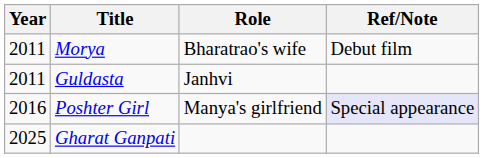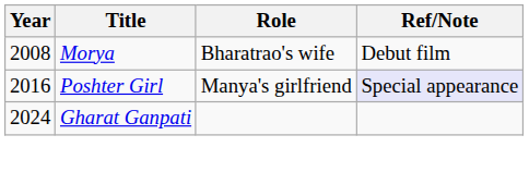 <table class="wikitable">
 <tr>
 <th>Year</th>
 <th>Title</th>
 <th>Role</th>
 <th>Ref/Note</th>
 </tr>
 <tr>
-<td>2011</td>
+<td>2008</td>
 <td><em><a href='#'>Morya</a></em></td>
 <td>Bharatrao's wife</td>
 <td>Debut film</td>
-</tr>
-<tr>
-<td>2011</td>
-<td><em><a href='#'>Guldasta</a></em></td>
-<td>Janhvi</td>
-<td></td>
 </tr>
 <tr>
 <td>2016</td>
 <td><em><a href='#'>Poshter Girl</a></em></td>
 <td>Manya's girlfriend</td>
 <td style="background: lavender;">Special appearance</td>
 </tr>
 <tr>
-<td>2025</td>
+<td>2024</td>
 <td><em><a href='#'>Gharat Ganpati</a></em></td>
 <td></td>
 <td></td>
 </tr>
 </table>
